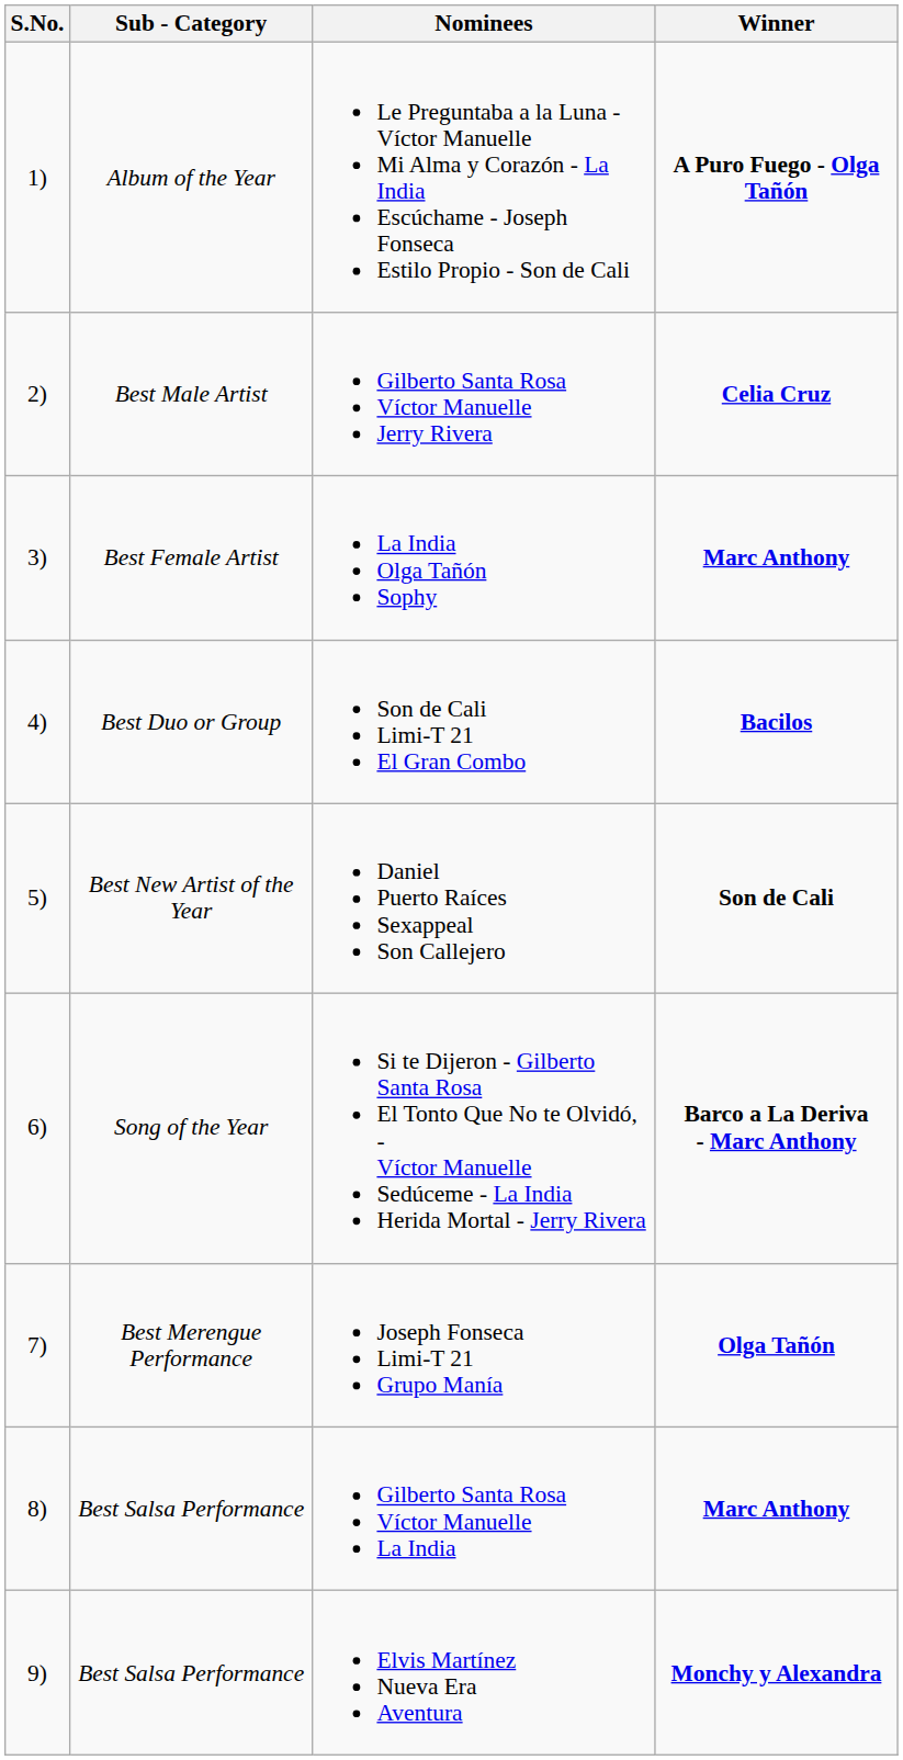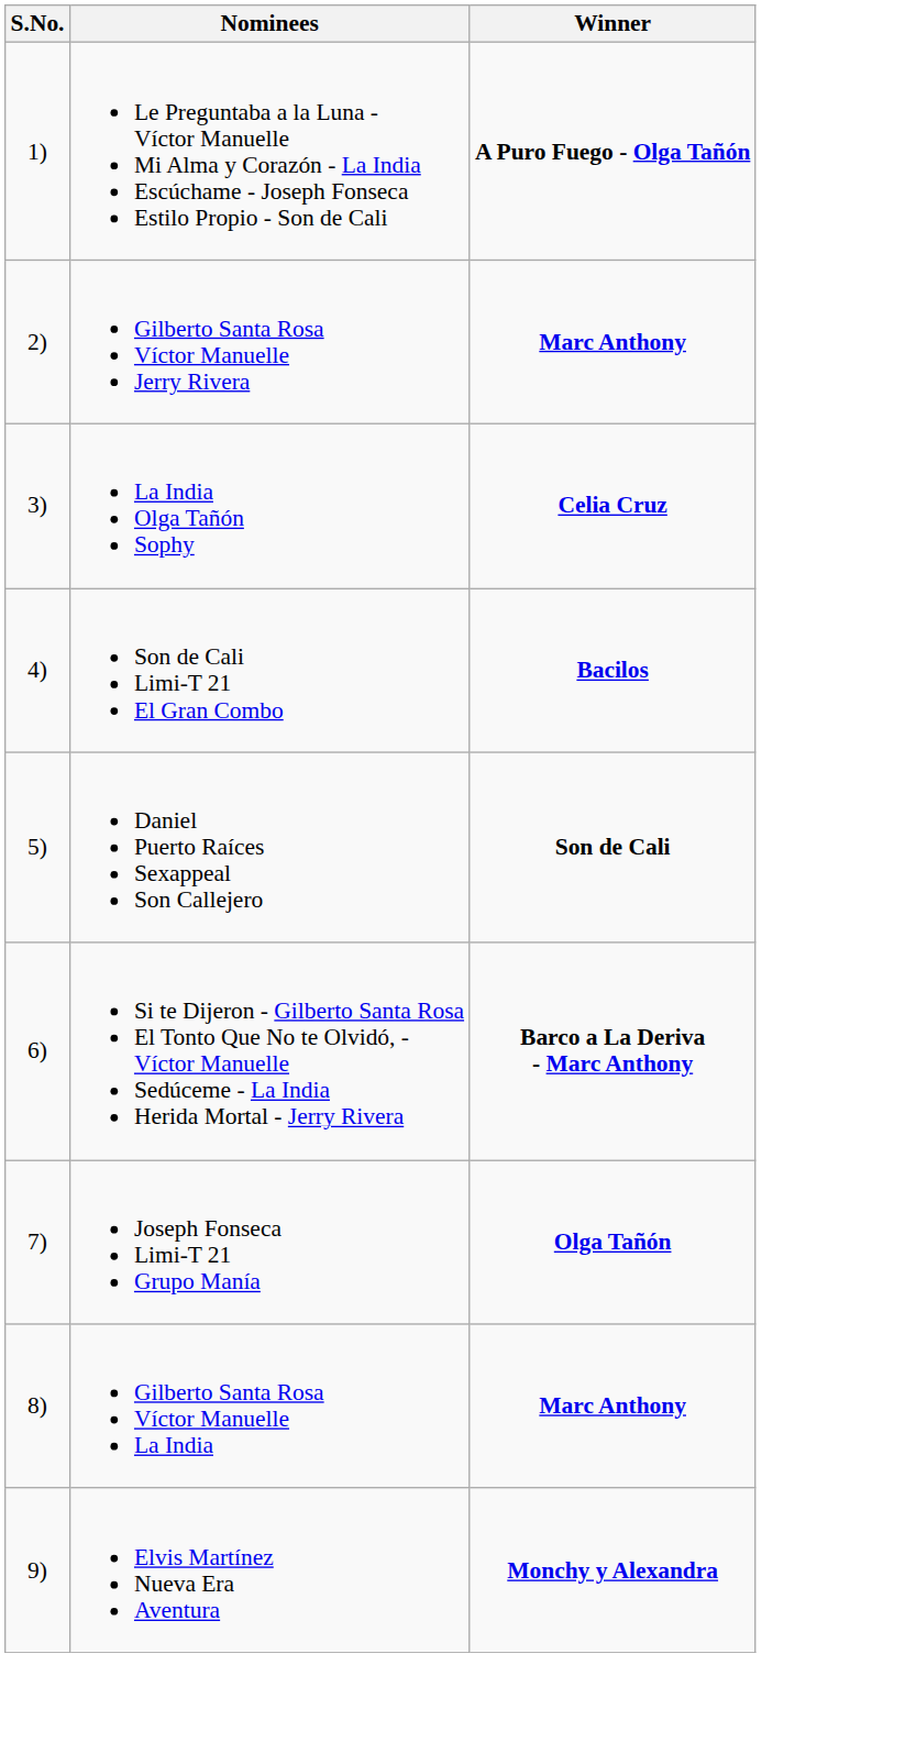 <table class="wikitable">
 <tr>
 <th>S.No.</th>
-<th>Sub - Category</th>
 <th>Nominees</th>
 <th>Winner</th>
 </tr>
 <tr>
 <td style="text-align:center;">1)</td>
-<td style="text-align:center;"><em>Album of the Year</em></td>
 <td><br><ul><li>Le Preguntaba a la Luna - <br>Víctor Manuelle</li><li>Mi Alma y Corazón - <a href='#'>La India</a></li><li>Escúchame - Joseph Fonseca</li><li>Estilo Propio -  Son de Cali</li></ul></td>
 <td style="text-align:center;"><strong>A Puro Fuego - <a href='#'>Olga Tañón</a></strong></td>
 </tr>
 <tr>
 <td style="text-align:center;">2)</td>
-<td style="text-align:center;"><em>Best Male Artist</em></td>
 <td><br><ul><li><a href='#'>Gilberto Santa Rosa</a></li><li><a href='#'>Víctor Manuelle</a></li><li><a href='#'>Jerry Rivera</a></li></ul></td>
+<td style="text-align:center;"><strong><a href='#'>Marc Anthony</a></strong></td>
+</tr>
+<tr>
+<td style="text-align:center;">3)</td>
+<td><br><ul><li><a href='#'>La India</a></li><li><a href='#'>Olga Tañón</a></li><li><a href='#'>Sophy</a></li></ul></td>
 <td style="text-align:center;"><strong><a href='#'>Celia Cruz</a></strong></td>
 </tr>
 <tr>
-<td style="text-align:center;">3)</td>
-<td style="text-align:center;"><em>Best Female Artist</em></td>
-<td><br><ul><li><a href='#'>La India</a></li><li><a href='#'>Olga Tañón</a></li><li><a href='#'>Sophy</a></li></ul></td>
-<td style="text-align:center;"><strong><a href='#'>Marc Anthony</a></strong></td>
-</tr>
-<tr>
 <td style="text-align:center;">4)</td>
-<td style="text-align:center;"><em>Best Duo or Group</em></td>
 <td><br><ul><li>Son de Cali</li><li>Limi-T 21</li><li><a href='#'>El Gran Combo</a></li></ul></td>
 <td style="text-align:center;"><strong> <a href='#'>Bacilos</a></strong></td>
 </tr>
 <tr>
 <td style="text-align:center;">5)</td>
-<td style="text-align:center;"><em>Best New Artist of the Year</em></td>
 <td><br><ul><li>Daniel</li><li>Puerto Raíces</li><li>Sexappeal</li><li>Son Callejero</li></ul></td>
 <td style="text-align:center;"><strong> Son de Cali</strong></td>
 </tr>
 <tr>
 <td style="text-align:center;">6)</td>
-<td style="text-align:center;"><em>Song of the Year</em></td>
 <td><br><ul><li>Si te Dijeron - <a href='#'>Gilberto Santa Rosa</a></li><li>El Tonto Que No te Olvidó, - <br><a href='#'>Víctor Manuelle</a></li><li>Sedúceme - <a href='#'>La India</a></li><li>Herida Mortal - <a href='#'>Jerry Rivera</a></li></ul></td>
 <td style="text-align:center;"><strong> Barco a La Deriva <br>- <a href='#'>Marc Anthony</a><br></strong></td>
 </tr>
 <tr>
 <td style="text-align:center;">7)</td>
-<td style="text-align:center;"><em>Best Merengue Performance</em></td>
 <td><br><ul><li>Joseph Fonseca</li><li>Limi-T 21</li><li><a href='#'>Grupo Manía</a></li></ul></td>
 <td style="text-align:center;"><strong><a href='#'>Olga Tañón</a></strong></td>
 </tr>
 <tr>
 <td style="text-align:center;">8)</td>
-<td style="text-align:center;"><em>Best Salsa Performance</em></td>
 <td><br><ul><li><a href='#'>Gilberto Santa Rosa</a></li><li><a href='#'>Víctor Manuelle</a></li><li><a href='#'>La India</a></li></ul></td>
 <td style="text-align:center;"><strong><a href='#'>Marc Anthony</a></strong></td>
 </tr>
 <tr>
 <td style="text-align:center;">9)</td>
-<td style="text-align:center;"><em>Best Salsa Performance</em></td>
 <td><br><ul><li><a href='#'>Elvis Martínez</a></li><li>Nueva Era</li><li><a href='#'>Aventura</a></li></ul></td>
 <td style="text-align:center;"><strong><a href='#'>Monchy y Alexandra</a></strong></td>
 </tr>
 </table>
